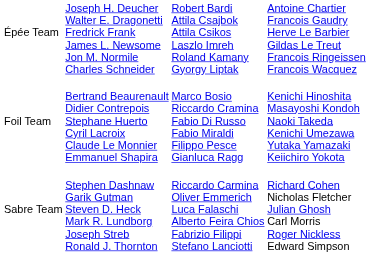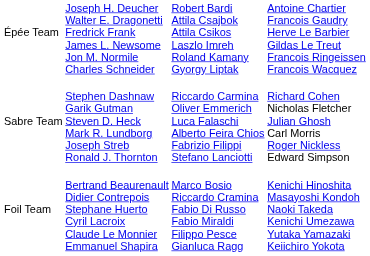 <table>
 <tr>
 <td>Épée Team</td>
 <td><br><a href='#'>Joseph H. Deucher</a><br><a href='#'>Walter E. Dragonetti</a><br><a href='#'>Fredrick Frank</a><br><a href='#'>James L. Newsome</a><br><a href='#'>Jon M. Normile</a><br><a href='#'>Charles Schneider</a></td>
 <td><br><a href='#'>Robert Bardi</a><br><a href='#'>Attila Csajbok</a><br><a href='#'>Attila Csikos</a><br><a href='#'>Laszlo Imreh</a><br><a href='#'>Roland Kamany</a><br><a href='#'>Gyorgy Liptak</a></td>
 <td><br><a href='#'>Antoine Chartier</a><br><a href='#'>Francois Gaudry</a><br><a href='#'>Herve Le Barbier</a><br><a href='#'>Gildas Le Treut</a><br><a href='#'>Francois Ringeissen</a><br><a href='#'>Francois Wacquez</a></td>
 </tr>
 <tr>
+<td>Sabre Team</td>
+<td><br><a href='#'>Stephen Dashnaw</a><br><a href='#'>Garik Gutman</a><br><a href='#'>Steven D. Heck</a><br><a href='#'>Mark R. Lundborg</a><br><a href='#'>Joseph Streb</a><br><a href='#'>Ronald J. Thornton</a></td>
+<td><br><a href='#'>Riccardo Carmina</a><br><a href='#'>Oliver Emmerich</a><br><a href='#'>Luca Falaschi</a><br><a href='#'>Alberto Feira Chios</a><br><a href='#'>Fabrizio Filippi</a><br><a href='#'>Stefano Lanciotti</a></td>
+<td><br><a href='#'>Richard Cohen</a><br>Nicholas Fletcher<br><a href='#'>Julian Ghosh</a><br>Carl Morris<br><a href='#'>Roger Nickless</a><br>Edward Simpson</td>
+</tr>
+<tr>
 <td>Foil Team</td>
 <td><br><a href='#'>Bertrand Beaurenault</a><br><a href='#'>Didier Contrepois</a><br><a href='#'>Stephane Huerto</a><br><a href='#'>Cyril Lacroix</a><br><a href='#'>Claude Le Monnier</a><br><a href='#'>Emmanuel Shapira</a></td>
 <td><br><a href='#'>Marco Bosio</a><br><a href='#'>Riccardo Cramina</a><br><a href='#'>Fabio Di Russo</a><br><a href='#'>Fabio Miraldi</a><br><a href='#'>Filippo Pesce</a><br><a href='#'>Gianluca Ragg</a></td>
 <td><br><a href='#'>Kenichi Hinoshita</a><br><a href='#'>Masayoshi Kondoh</a><br><a href='#'>Naoki Takeda</a><br><a href='#'>Kenichi Umezawa</a><br><a href='#'>Yutaka Yamazaki</a><br><a href='#'>Keiichiro Yokota</a></td>
 </tr>
-<tr>
-<td>Sabre Team</td>
-<td><br><a href='#'>Stephen Dashnaw</a><br><a href='#'>Garik Gutman</a><br><a href='#'>Steven D. Heck</a><br><a href='#'>Mark R. Lundborg</a><br><a href='#'>Joseph Streb</a><br><a href='#'>Ronald J. Thornton</a></td>
-<td><br><a href='#'>Riccardo Carmina</a><br><a href='#'>Oliver Emmerich</a><br><a href='#'>Luca Falaschi</a><br><a href='#'>Alberto Feira Chios</a><br><a href='#'>Fabrizio Filippi</a><br><a href='#'>Stefano Lanciotti</a></td>
-<td><br><a href='#'>Richard Cohen</a><br>Nicholas Fletcher<br><a href='#'>Julian Ghosh</a><br>Carl Morris<br><a href='#'>Roger Nickless</a><br>Edward Simpson</td>
-</tr>
 </table>
